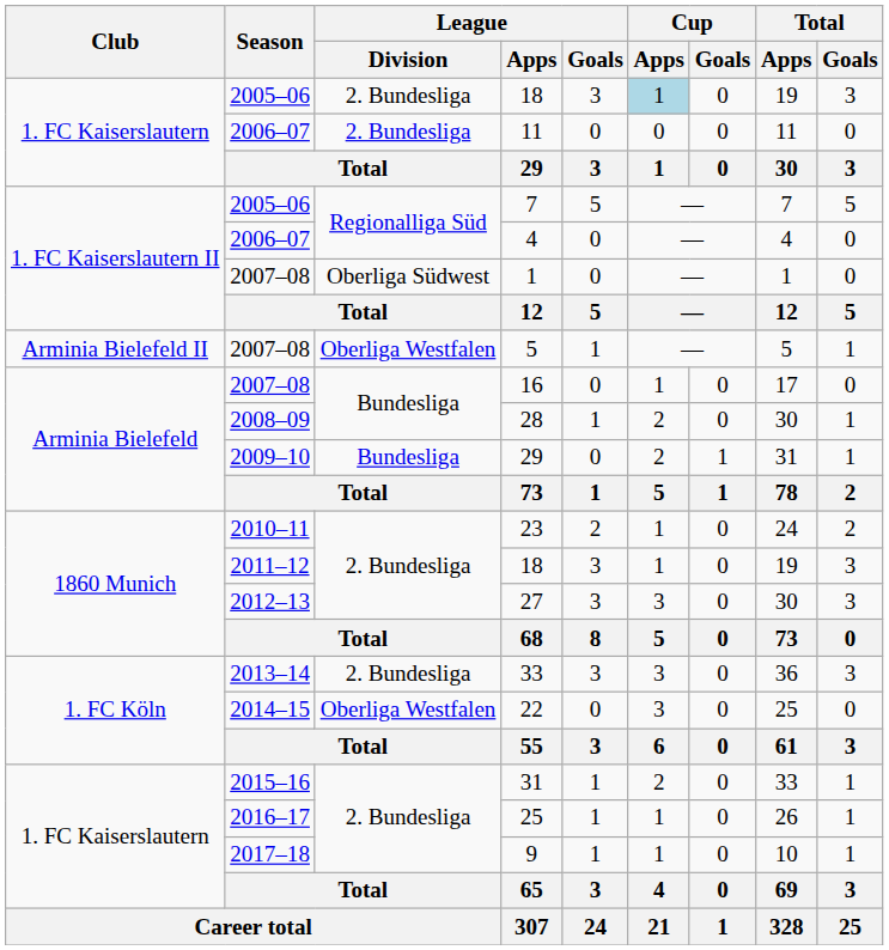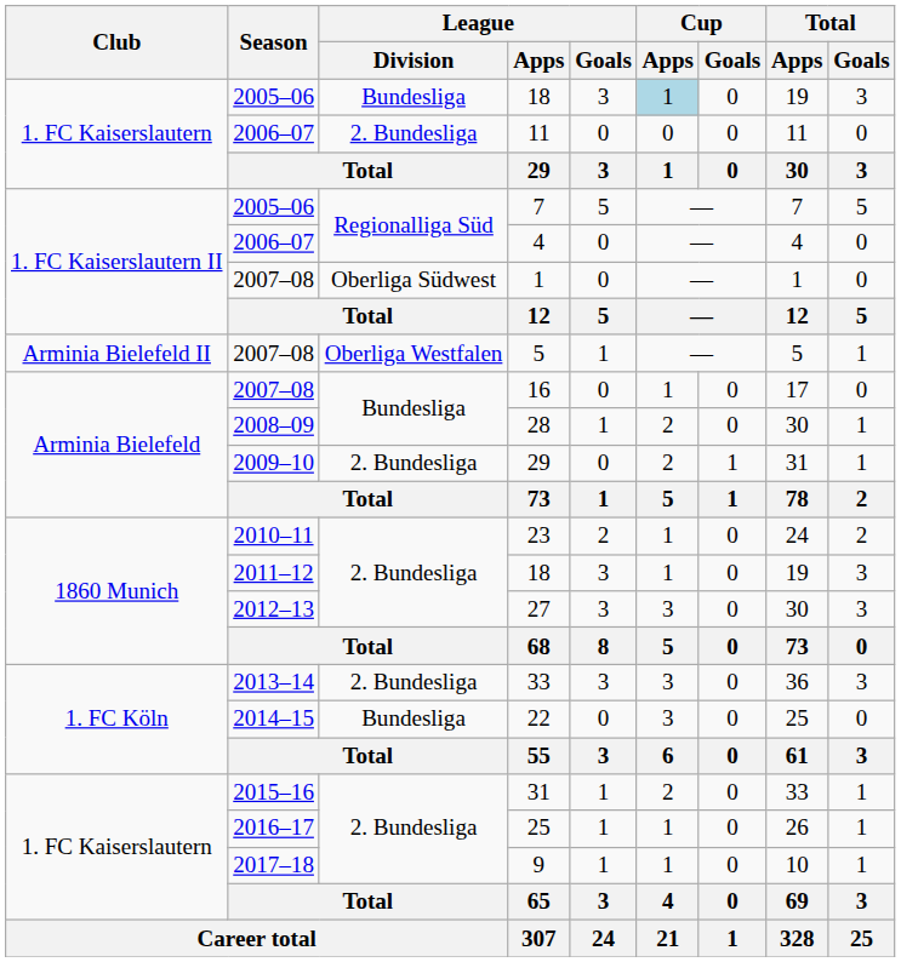 <table class="wikitable" style="text-align:center">
 <tr>
 <th rowspan="2">Club</th>
 <th rowspan="2">Season</th>
 <th colspan="3">League</th>
 <th colspan="2">Cup</th>
 <th colspan="2">Total</th>
 </tr>
 <tr>
 <th>Division</th>
 <th>Apps</th>
 <th>Goals</th>
 <th>Apps</th>
 <th>Goals</th>
 <th>Apps</th>
 <th>Goals</th>
 </tr>
 <tr>
 <td rowspan="3"><a href='#'>1. FC Kaiserslautern</a></td>
 <td><a href='#'>2005–06</a></td>
-<td>2. Bundesliga</td>
+<td><a href='#'>Bundesliga</a></td>
 <td>18</td>
 <td>3</td>
 <td style="background: lightblue;">1</td>
 <td>0</td>
 <td>19</td>
 <td>3</td>
 </tr>
 <tr>
 <td><a href='#'>2006–07</a></td>
 <td><a href='#'>2. Bundesliga</a></td>
 <td>11</td>
 <td>0</td>
 <td>0</td>
 <td>0</td>
 <td>11</td>
 <td>0</td>
 </tr>
 <tr>
 <th colspan="2">Total</th>
 <th>29</th>
 <th>3</th>
 <th>1</th>
 <th>0</th>
 <th>30</th>
 <th>3</th>
 </tr>
 <tr>
 <td rowspan="4"><a href='#'>1. FC Kaiserslautern II</a></td>
 <td><a href='#'>2005–06</a></td>
 <td rowspan="2"><a href='#'>Regionalliga Süd</a></td>
 <td>7</td>
 <td>5</td>
 <td colspan="2">—</td>
 <td>7</td>
 <td>5</td>
 </tr>
 <tr>
 <td><a href='#'>2006–07</a></td>
 <td>4</td>
 <td>0</td>
 <td colspan="2">—</td>
 <td>4</td>
 <td>0</td>
 </tr>
 <tr>
 <td>2007–08</td>
 <td>Oberliga Südwest</td>
 <td>1</td>
 <td>0</td>
 <td colspan="2">—</td>
 <td>1</td>
 <td>0</td>
 </tr>
 <tr>
 <th colspan="2">Total</th>
 <th>12</th>
 <th>5</th>
 <th colspan="2">—</th>
 <th>12</th>
 <th>5</th>
 </tr>
 <tr>
 <td><a href='#'>Arminia Bielefeld II</a></td>
 <td>2007–08</td>
 <td><a href='#'>Oberliga Westfalen</a></td>
 <td>5</td>
 <td>1</td>
 <td colspan="2">—</td>
 <td>5</td>
 <td>1</td>
 </tr>
 <tr>
 <td rowspan="4"><a href='#'>Arminia Bielefeld</a></td>
 <td><a href='#'>2007–08</a></td>
 <td rowspan="2">Bundesliga</td>
 <td>16</td>
 <td>0</td>
 <td>1</td>
 <td>0</td>
 <td>17</td>
 <td>0</td>
 </tr>
 <tr>
 <td><a href='#'>2008–09</a></td>
 <td>28</td>
 <td>1</td>
 <td>2</td>
 <td>0</td>
 <td>30</td>
 <td>1</td>
 </tr>
 <tr>
 <td><a href='#'>2009–10</a></td>
-<td><a href='#'>Bundesliga</a></td>
+<td>2. Bundesliga</td>
 <td>29</td>
 <td>0</td>
 <td>2</td>
 <td>1</td>
 <td>31</td>
 <td>1</td>
 </tr>
 <tr>
 <th colspan="2">Total</th>
 <th>73</th>
 <th>1</th>
 <th>5</th>
 <th>1</th>
 <th>78</th>
 <th>2</th>
 </tr>
 <tr>
 <td rowspan="4"><a href='#'>1860 Munich</a></td>
 <td><a href='#'>2010–11</a></td>
 <td rowspan="3">2. Bundesliga</td>
 <td>23</td>
 <td>2</td>
 <td>1</td>
 <td>0</td>
 <td>24</td>
 <td>2</td>
 </tr>
 <tr>
 <td><a href='#'>2011–12</a></td>
 <td>18</td>
 <td>3</td>
 <td>1</td>
 <td>0</td>
 <td>19</td>
 <td>3</td>
 </tr>
 <tr>
 <td><a href='#'>2012–13</a></td>
 <td>27</td>
 <td>3</td>
 <td>3</td>
 <td>0</td>
 <td>30</td>
 <td>3</td>
 </tr>
 <tr>
 <th colspan="2">Total</th>
 <th>68</th>
 <th>8</th>
 <th>5</th>
 <th>0</th>
 <th>73</th>
 <th>0</th>
 </tr>
 <tr>
 <td rowspan="3"><a href='#'>1. FC Köln</a></td>
 <td><a href='#'>2013–14</a></td>
 <td>2. Bundesliga</td>
 <td>33</td>
 <td>3</td>
 <td>3</td>
 <td>0</td>
 <td>36</td>
 <td>3</td>
 </tr>
 <tr>
 <td><a href='#'>2014–15</a></td>
-<td><a href='#'>Oberliga Westfalen</a></td>
+<td>Bundesliga</td>
 <td>22</td>
 <td>0</td>
 <td>3</td>
 <td>0</td>
 <td>25</td>
 <td>0</td>
 </tr>
 <tr>
 <th colspan="2">Total</th>
 <th>55</th>
 <th>3</th>
 <th>6</th>
 <th>0</th>
 <th>61</th>
 <th>3</th>
 </tr>
 <tr>
 <td rowspan="4">1. FC Kaiserslautern</td>
 <td><a href='#'>2015–16</a></td>
 <td rowspan="3">2. Bundesliga</td>
 <td>31</td>
 <td>1</td>
 <td>2</td>
 <td>0</td>
 <td>33</td>
 <td>1</td>
 </tr>
 <tr>
 <td><a href='#'>2016–17</a></td>
 <td>25</td>
 <td>1</td>
 <td>1</td>
 <td>0</td>
 <td>26</td>
 <td>1</td>
 </tr>
 <tr>
 <td><a href='#'>2017–18</a></td>
 <td>9</td>
 <td>1</td>
 <td>1</td>
 <td>0</td>
 <td>10</td>
 <td>1</td>
 </tr>
 <tr>
 <th colspan="2">Total</th>
 <th>65</th>
 <th>3</th>
 <th>4</th>
 <th>0</th>
 <th>69</th>
 <th>3</th>
 </tr>
 <tr>
 <th colspan="3">Career total</th>
 <th>307</th>
 <th>24</th>
 <th>21</th>
 <th>1</th>
 <th>328</th>
 <th>25</th>
 </tr>
 </table>
